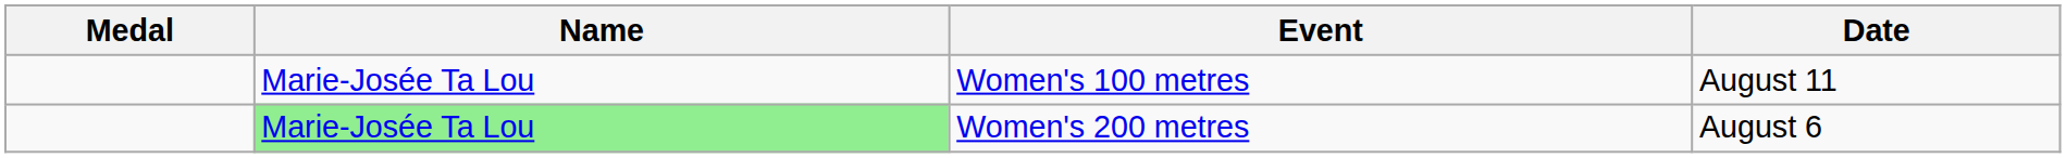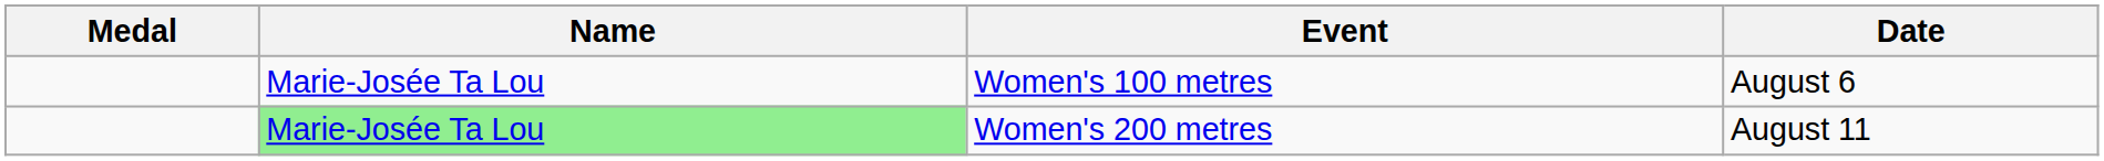 <table class="wikitable" style="font-size:90%" width=60%>
 <tr>
 <th>Medal</th>
 <th>Name</th>
 <th>Event</th>
 <th>Date</th>
 </tr>
 <tr>
 <td></td>
 <td><a href='#'>Marie-Josée Ta Lou</a></td>
 <td><a href='#'> Women's 100 metres</a></td>
-<td>August 11</td>
+<td>August 6</td>
 </tr>
 <tr>
 <td></td>
 <td style="background: lightgreen;"><a href='#'>Marie-Josée Ta Lou</a></td>
 <td><a href='#'> Women's 200 metres</a></td>
-<td>August 6</td>
+<td>August 11</td>
 </tr>
 </table>
